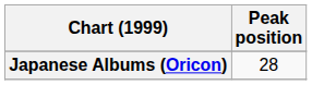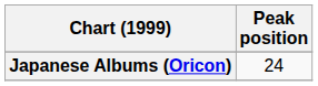 <table class="wikitable sortable plainrowheaders">
 <tr>
 <th scope="col">Chart (1999)</th>
 <th scope="col">Peak<br>position</th>
 </tr>
 <tr>
 </tr>
 <tr>
 </tr>
 <tr>
 <th scope="row">Japanese Albums (<a href='#'>Oricon</a>)</th>
-<td align="center">28</td>
+<td align="center">24</td>
 </tr>
 <tr>
 </tr>
 <tr>
 </tr>
 </table>
